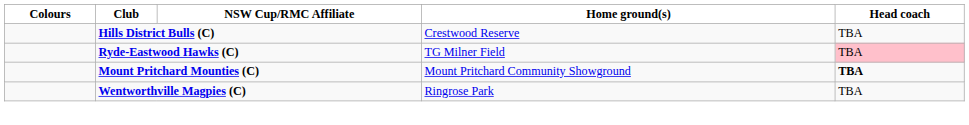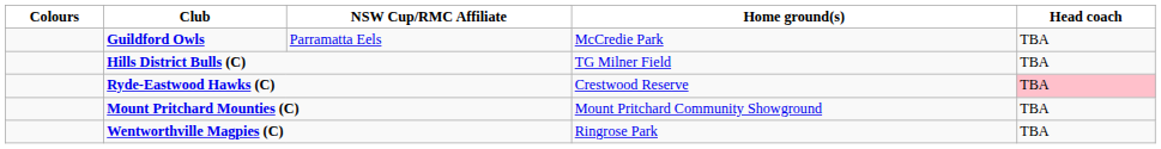 <table class="wikitable" style="width:100%; ">
 <tr>
 <th style="background:white">Colours</th>
 <th style="background:white">Club</th>
 <th style="background:white">NSW Cup/RMC Affiliate</th>
 <th style="background:white">Home ground(s)</th>
 <th style="background:white">Head coach</th>
 </tr>
 <tr>
 <td></td>
+<td><strong><a href='#'>Guildford Owls</a></strong></td>
+<td> <a href='#'>Parramatta Eels</a></td>
+<td><a href='#'>McCredie Park</a></td>
+<td>TBA</td>
+</tr>
+<tr>
+<td></td>
 <td colspan="2"><strong><a href='#'>Hills District Bulls</a> (C)</strong></td>
-<td><a href='#'>Crestwood Reserve</a></td>
+<td><a href='#'>TG Milner Field</a></td>
 <td>TBA</td>
 </tr>
 <tr>
 <td></td>
 <td colspan="2"><strong><a href='#'>Ryde-Eastwood Hawks</a> (C)</strong></td>
-<td><a href='#'>TG Milner Field</a></td>
+<td><a href='#'>Crestwood Reserve</a></td>
 <td style="background: pink;">TBA</td>
 </tr>
 <tr>
 <td></td>
 <td colspan="2"><strong><a href='#'>Mount Pritchard Mounties</a> (C)</strong></td>
 <td><a href='#'>Mount Pritchard Community Showground</a></td>
-<td><strong>TBA</strong></td>
+<td>TBA</td>
 </tr>
 <tr>
 <td></td>
 <td colspan="2"><strong><a href='#'>Wentworthville Magpies</a> (C)</strong></td>
 <td><a href='#'>Ringrose Park</a></td>
 <td>TBA</td>
 </tr>
 </table>
